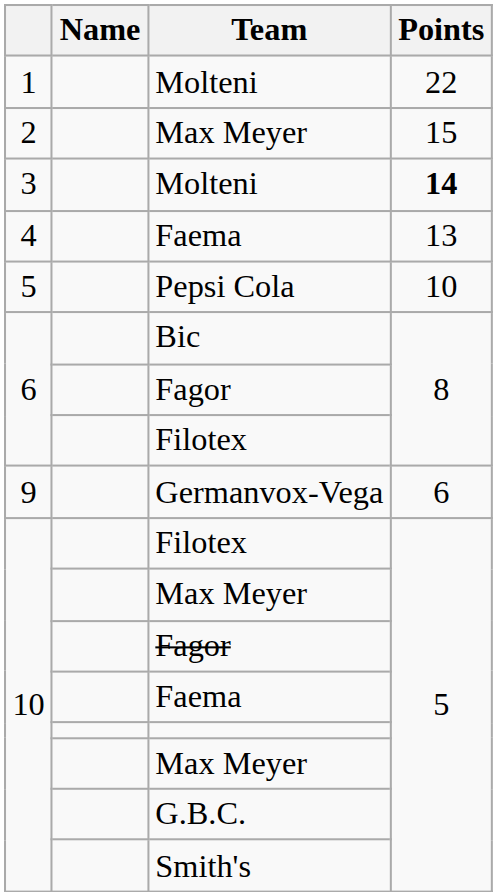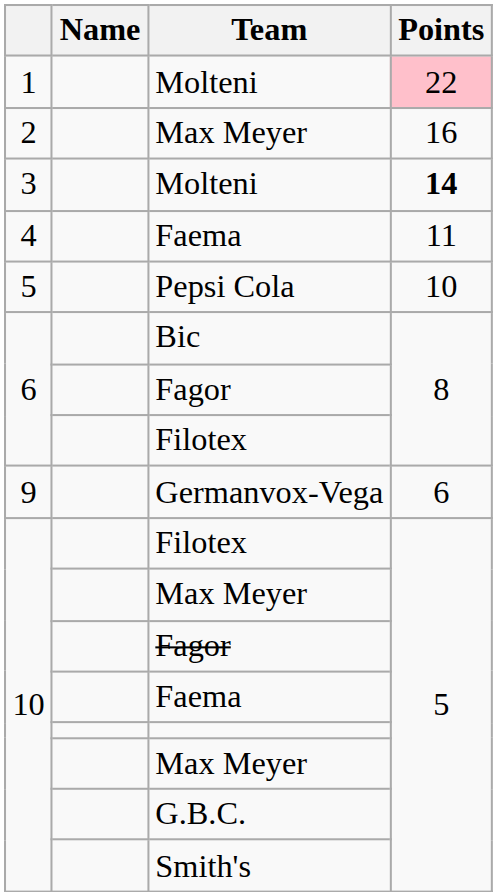 <table class="wikitable">
 <tr>
 <th></th>
 <th>Name</th>
 <th>Team</th>
 <th>Points</th>
 </tr>
 <tr>
 <td style="text-align:center">1</td>
 <td></td>
 <td>Molteni</td>
-<td style="text-align:center">22</td>
+<td style="background: pink; text-align:center">22</td>
 </tr>
 <tr>
 <td style="text-align:center">2</td>
 <td></td>
 <td>Max Meyer</td>
-<td style="text-align:center">15</td>
+<td style="text-align:center">16</td>
 </tr>
 <tr>
 <td style="text-align:center">3</td>
 <td></td>
 <td>Molteni</td>
 <td style="text-align:center"><strong>14</strong></td>
 </tr>
 <tr>
 <td style="text-align:center">4</td>
 <td></td>
 <td>Faema</td>
-<td style="text-align:center">13</td>
+<td style="text-align:center">11</td>
 </tr>
 <tr>
 <td style="text-align:center">5</td>
 <td></td>
 <td>Pepsi Cola</td>
 <td style="text-align:center">10</td>
 </tr>
 <tr>
 <td style="text-align:center" rowspan =3>6</td>
 <td></td>
 <td>Bic</td>
 <td style="text-align:center" rowspan=3>8</td>
 </tr>
 <tr>
 <td></td>
 <td>Fagor</td>
 </tr>
 <tr>
 <td></td>
 <td>Filotex</td>
 </tr>
 <tr>
 <td style="text-align:center">9</td>
 <td></td>
 <td>Germanvox-Vega</td>
 <td style="text-align:center">6</td>
 </tr>
 <tr>
 <td style="text-align:center" rowspan=8>10</td>
 <td></td>
 <td>Filotex</td>
 <td style="text-align:center" rowspan=8>5</td>
 </tr>
 <tr>
 <td></td>
 <td>Max Meyer</td>
 </tr>
 <tr>
 <td><del></del></td>
 <td><del>Fagor</del></td>
 </tr>
 <tr>
 <td></td>
 <td>Faema</td>
 </tr>
 <tr>
 <td></td>
 <td></td>
 </tr>
 <tr>
 <td></td>
 <td>Max Meyer</td>
 </tr>
 <tr>
 <td></td>
 <td>G.B.C.</td>
 </tr>
 <tr>
 <td></td>
 <td>Smith's</td>
 </tr>
 <tr>
 </tr>
 </table>
